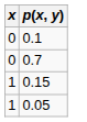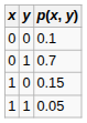 <table class="wikitable">
 <tr>
 <th><em>x</em></th>
+<th><em>y</em></th>
 <th><em>p</em>(<em>x</em>, <em>y</em>)</th>
 </tr>
 <tr>
+<td>0</td>
 <td>0</td>
 <td>0.1</td>
 </tr>
 <tr>
 <td>0</td>
+<td>1</td>
 <td>0.7</td>
 </tr>
 <tr>
 <td>1</td>
+<td>0</td>
 <td>0.15</td>
 </tr>
 <tr>
 <td>1</td>
+<td>1</td>
 <td>0.05</td>
 </tr>
 </table>
